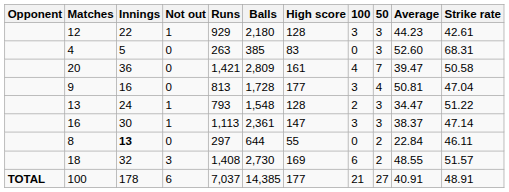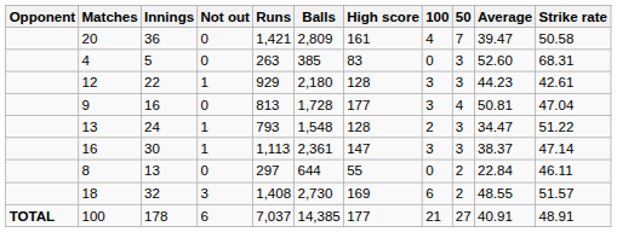 <table class="wikitable sortable"  style="font-size:95%; margin:auto;">
 <tr>
 <th>Opponent</th>
 <th>Matches</th>
 <th>Innings</th>
 <th>Not out</th>
 <th>Runs</th>
 <th>Balls</th>
 <th>High score</th>
 <th>100</th>
 <th>50</th>
 <th>Average</th>
 <th>Strike rate</th>
 </tr>
 <tr>
 <td></td>
-<td>12</td>
-<td>22</td>
-<td>1</td>
-<td>929</td>
-<td>2,180</td>
-<td>128</td>
-<td>3</td>
-<td>3</td>
-<td>44.23</td>
-<td>42.61</td>
+<td>20</td>
+<td>36</td>
+<td>0</td>
+<td>1,421</td>
+<td>2,809</td>
+<td>161</td>
+<td>4</td>
+<td>7</td>
+<td>39.47</td>
+<td>50.58</td>
 </tr>
 <tr>
 <td></td>
 <td>4</td>
 <td>5</td>
 <td>0</td>
 <td>263</td>
 <td>385</td>
 <td>83</td>
 <td>0</td>
 <td>3</td>
 <td>52.60</td>
 <td>68.31</td>
 </tr>
 <tr>
 <td></td>
-<td>20</td>
-<td>36</td>
-<td>0</td>
-<td>1,421</td>
-<td>2,809</td>
-<td>161</td>
-<td>4</td>
-<td>7</td>
-<td>39.47</td>
-<td>50.58</td>
+<td>12</td>
+<td>22</td>
+<td>1</td>
+<td>929</td>
+<td>2,180</td>
+<td>128</td>
+<td>3</td>
+<td>3</td>
+<td>44.23</td>
+<td>42.61</td>
 </tr>
 <tr>
 <td></td>
 <td>9</td>
 <td>16</td>
 <td>0</td>
 <td>813</td>
 <td>1,728</td>
 <td>177</td>
 <td>3</td>
 <td>4</td>
 <td>50.81</td>
 <td>47.04</td>
 </tr>
 <tr>
 <td></td>
 <td>13</td>
 <td>24</td>
 <td>1</td>
 <td>793</td>
 <td>1,548</td>
 <td>128</td>
 <td>2</td>
 <td>3</td>
 <td>34.47</td>
 <td>51.22</td>
 </tr>
 <tr>
 <td></td>
 <td>16</td>
 <td>30</td>
 <td>1</td>
 <td>1,113</td>
 <td>2,361</td>
 <td>147</td>
 <td>3</td>
 <td>3</td>
 <td>38.37</td>
 <td>47.14</td>
 </tr>
 <tr>
 <td></td>
 <td>8</td>
-<td><strong>13</strong></td>
+<td>13</td>
 <td>0</td>
 <td>297</td>
 <td>644</td>
 <td>55</td>
 <td>0</td>
 <td>2</td>
 <td>22.84</td>
 <td>46.11</td>
 </tr>
 <tr>
 <td></td>
 <td>18</td>
 <td>32</td>
 <td>3</td>
 <td>1,408</td>
 <td>2,730</td>
 <td>169</td>
 <td>6</td>
 <td>2</td>
 <td>48.55</td>
 <td>51.57</td>
 </tr>
 <tr class="sortbottom">
 <td><strong>TOTAL</strong></td>
 <td>100</td>
 <td>178</td>
 <td>6</td>
 <td>7,037</td>
 <td>14,385</td>
 <td>177</td>
 <td>21</td>
 <td>27</td>
 <td>40.91</td>
 <td>48.91</td>
 </tr>
 </table>
